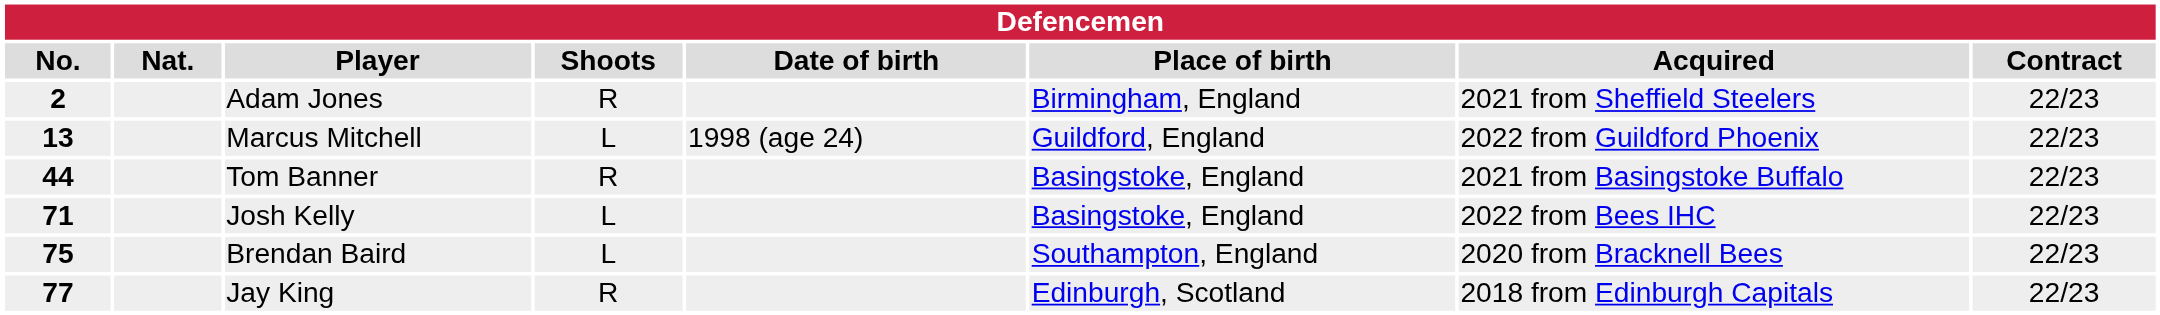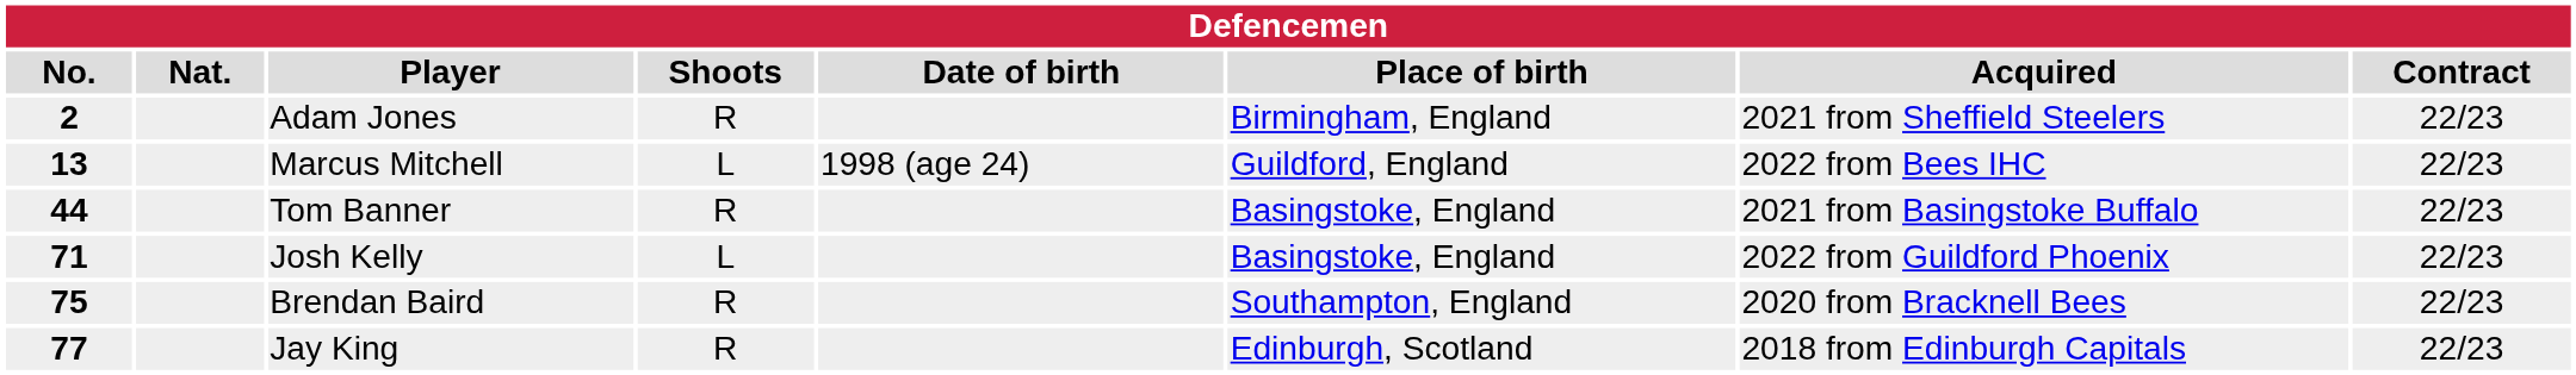 <table class="toccolours"  style="width:97%; clear:both; margin:1.5em auto; text-align:center;">
 <tr>
 <th colspan="11" style="background:#ce1f3e; color:#FFFFFF;">Defencemen</th>
 </tr>
 <tr style="background:#ddd;">
 <th width=5%>No.</th>
 <th width=5%>Nat.</th>
 <th !width=22%>Player</th>
 <th width=7%>Shoots</th>
 <th width=16%>Date of birth</th>
 <th width=20%>Place of birth</th>
 <th width=24%>Acquired</th>
 <td><strong>Contract</strong></td>
 </tr>
 <tr style="background:#eee;">
 <td><strong>2</strong></td>
 <td></td>
 <td align=left>Adam Jones</td>
 <td>R</td>
 <td align=left></td>
 <td align=left><a href='#'>Birmingham</a>, England</td>
 <td align=left>2021 from <a href='#'>Sheffield Steelers</a></td>
 <td>22/23</td>
 </tr>
 <tr style="background:#eee;">
 <td><strong>13</strong></td>
 <td></td>
 <td align=left>Marcus Mitchell</td>
 <td>L</td>
 <td align=left>1998 (age 24)</td>
 <td align=left><a href='#'>Guildford</a>, England</td>
-<td align=left>2022 from <a href='#'>Guildford Phoenix</a></td>
+<td align=left>2022 from <a href='#'>Bees IHC</a></td>
 <td>22/23</td>
 </tr>
 <tr style="background:#eee;">
 <td><strong>44</strong></td>
 <td></td>
 <td align=left>Tom Banner</td>
 <td>R</td>
 <td align=left></td>
 <td align=left><a href='#'>Basingstoke</a>, England</td>
 <td align=left>2021 from <a href='#'>Basingstoke Buffalo</a></td>
 <td>22/23</td>
 </tr>
 <tr style="background:#eee;">
 <td><strong>71</strong></td>
 <td></td>
 <td align=left>Josh Kelly</td>
 <td>L</td>
 <td align=left></td>
 <td align=left><a href='#'>Basingstoke</a>, England</td>
-<td align=left>2022 from <a href='#'>Bees IHC</a></td>
+<td align=left>2022 from <a href='#'>Guildford Phoenix</a></td>
 <td>22/23</td>
 </tr>
 <tr style="background:#eee;">
 <td><strong>75</strong></td>
 <td></td>
 <td align=left>Brendan Baird</td>
-<td>L</td>
+<td>R</td>
 <td align=left></td>
 <td align=left><a href='#'>Southampton</a>, England</td>
 <td align=left>2020 from <a href='#'>Bracknell Bees</a></td>
 <td>22/23</td>
 </tr>
 <tr style="background:#eee;">
 <td><strong>77</strong></td>
 <td></td>
 <td align=left>Jay King</td>
 <td>R</td>
 <td align=left></td>
 <td align=left><a href='#'>Edinburgh</a>, Scotland</td>
 <td align=left>2018 from <a href='#'>Edinburgh Capitals</a></td>
 <td>22/23</td>
 </tr>
 </table>
